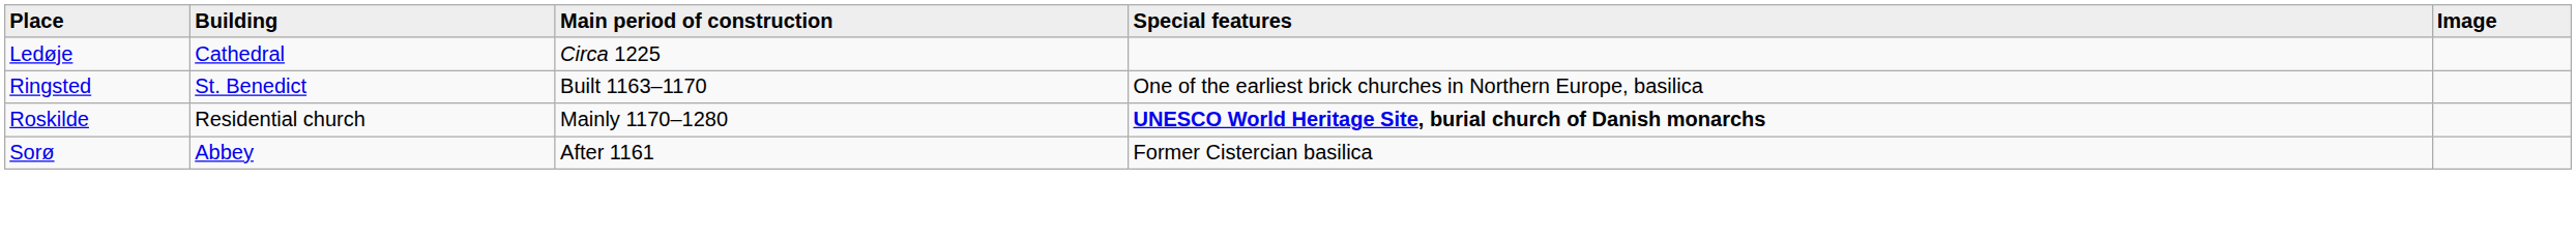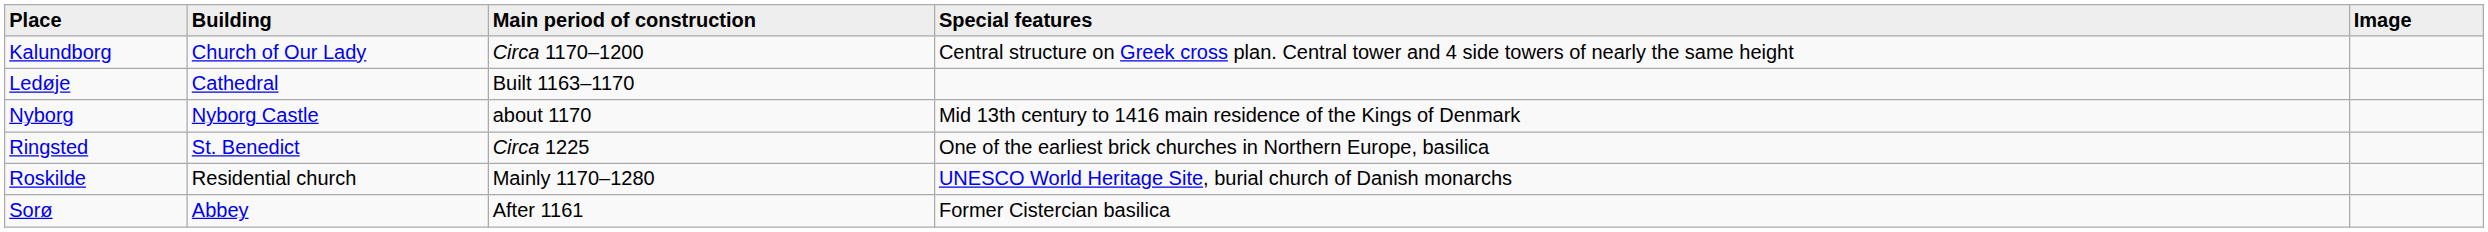 <table class="wikitable" style="border: 2px; border-collapse: collapse;" width="100%">
 <tr>
 <td bgcolor="#EEEEEE"><strong>Place</strong></td>
 <td bgcolor="#EEEEEE"><strong>Building</strong></td>
 <td bgcolor="#EEEEEE"><strong>Main period of construction</strong></td>
 <td bgcolor="#EEEEEE"><strong>Special features</strong></td>
 <td bgcolor="#EEEEEE" width=100><strong>Image</strong></td>
 </tr>
 <tr>
+<td><a href='#'>Kalundborg</a></td>
+<td><a href='#'>Church of Our Lady</a></td>
+<td><em>Circa</em> 1170–1200</td>
+<td>Central structure on <a href='#'>Greek cross</a> plan. Central tower and 4 side towers of nearly the same height</td>
+<td></td>
+</tr>
+<tr>
 <td><a href='#'>Ledøje</a></td>
 <td><a href='#'>Cathedral</a></td>
-<td><em>Circa</em> 1225</td>
+<td>Built 1163–1170</td>
 <td></td>
+<td></td>
+</tr>
+<tr>
+<td><a href='#'>Nyborg</a></td>
+<td><a href='#'>Nyborg Castle</a></td>
+<td>about 1170</td>
+<td>Mid 13th century to 1416 main residence of the Kings of Denmark</td>
 <td></td>
 </tr>
 <tr>
 <td><a href='#'>Ringsted</a></td>
 <td><a href='#'>St. Benedict</a></td>
-<td>Built 1163–1170</td>
+<td><em>Circa</em> 1225</td>
 <td>One of the earliest brick churches in Northern Europe, basilica</td>
 <td></td>
 </tr>
 <tr>
 <td><a href='#'>Roskilde</a></td>
 <td>Residential church</td>
 <td>Mainly 1170–1280</td>
-<td><strong><a href='#'>UNESCO World Heritage Site</a>, burial church of Danish monarchs</strong></td>
+<td><a href='#'>UNESCO World Heritage Site</a>, burial church of Danish monarchs</td>
 <td></td>
 </tr>
 <tr>
 <td><a href='#'>Sorø</a></td>
 <td><a href='#'>Abbey</a></td>
 <td>After 1161</td>
 <td>Former Cistercian basilica</td>
 <td></td>
 </tr>
 <tr>
 </tr>
 </table>
